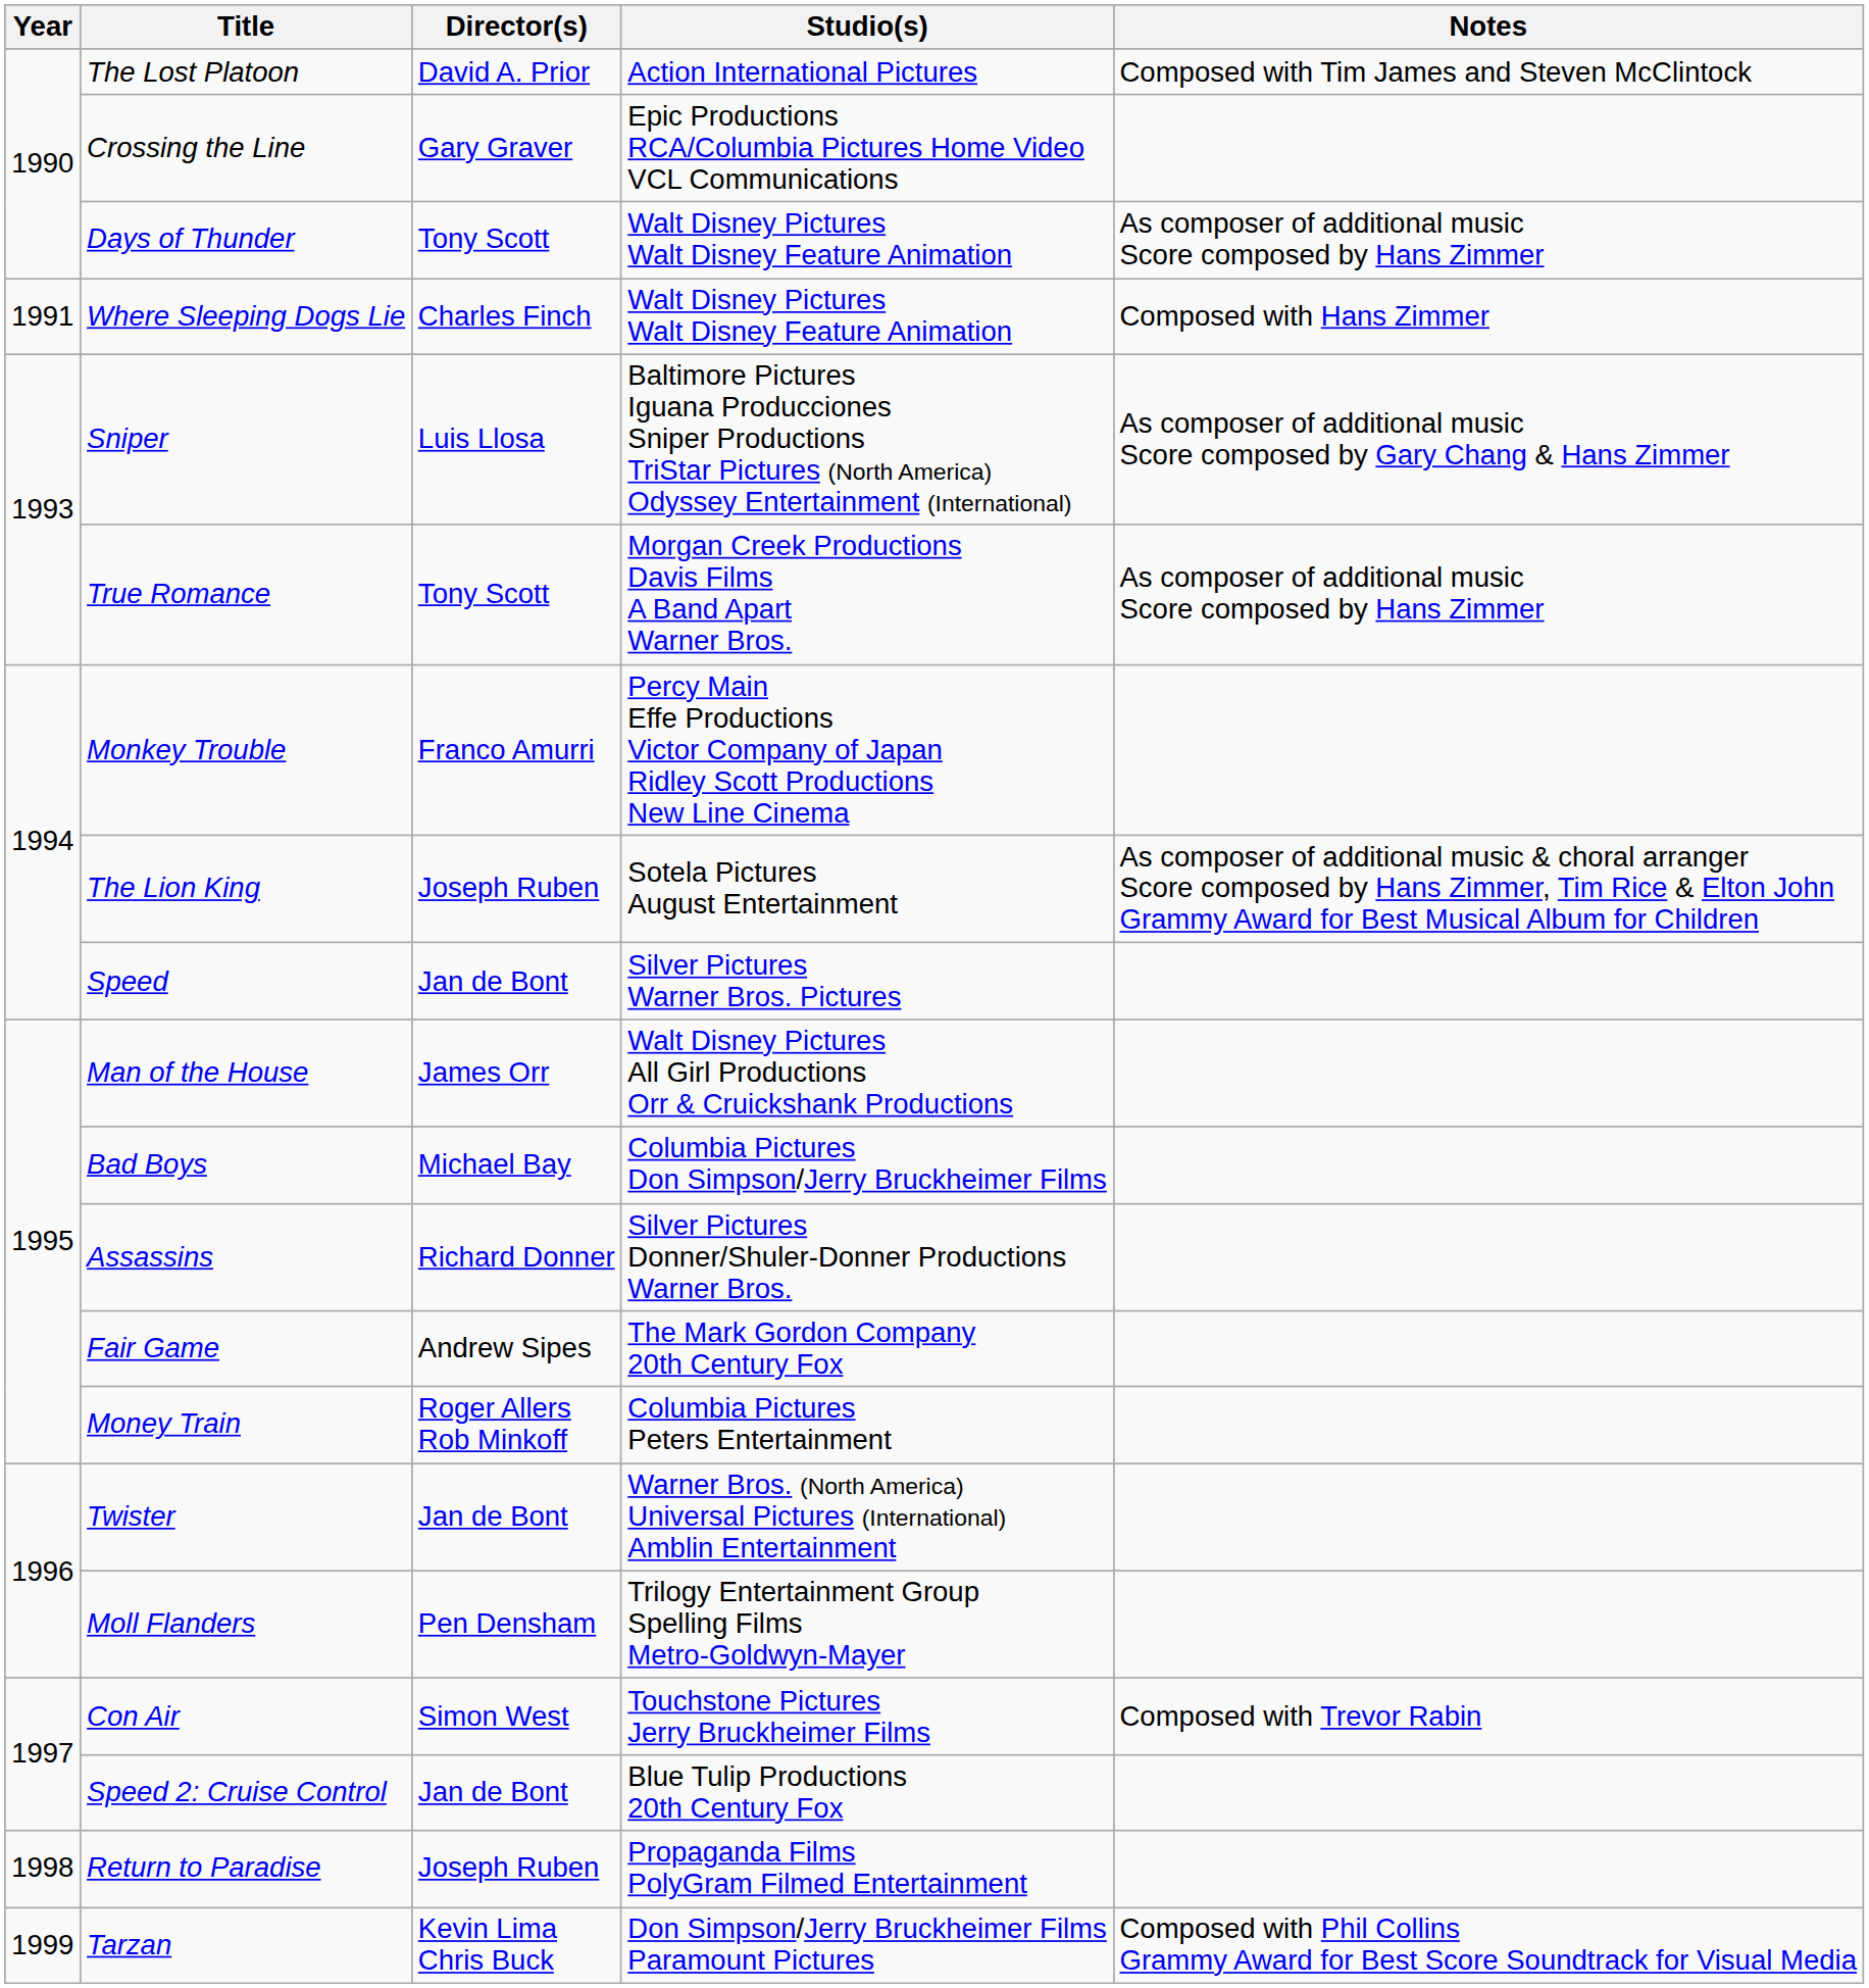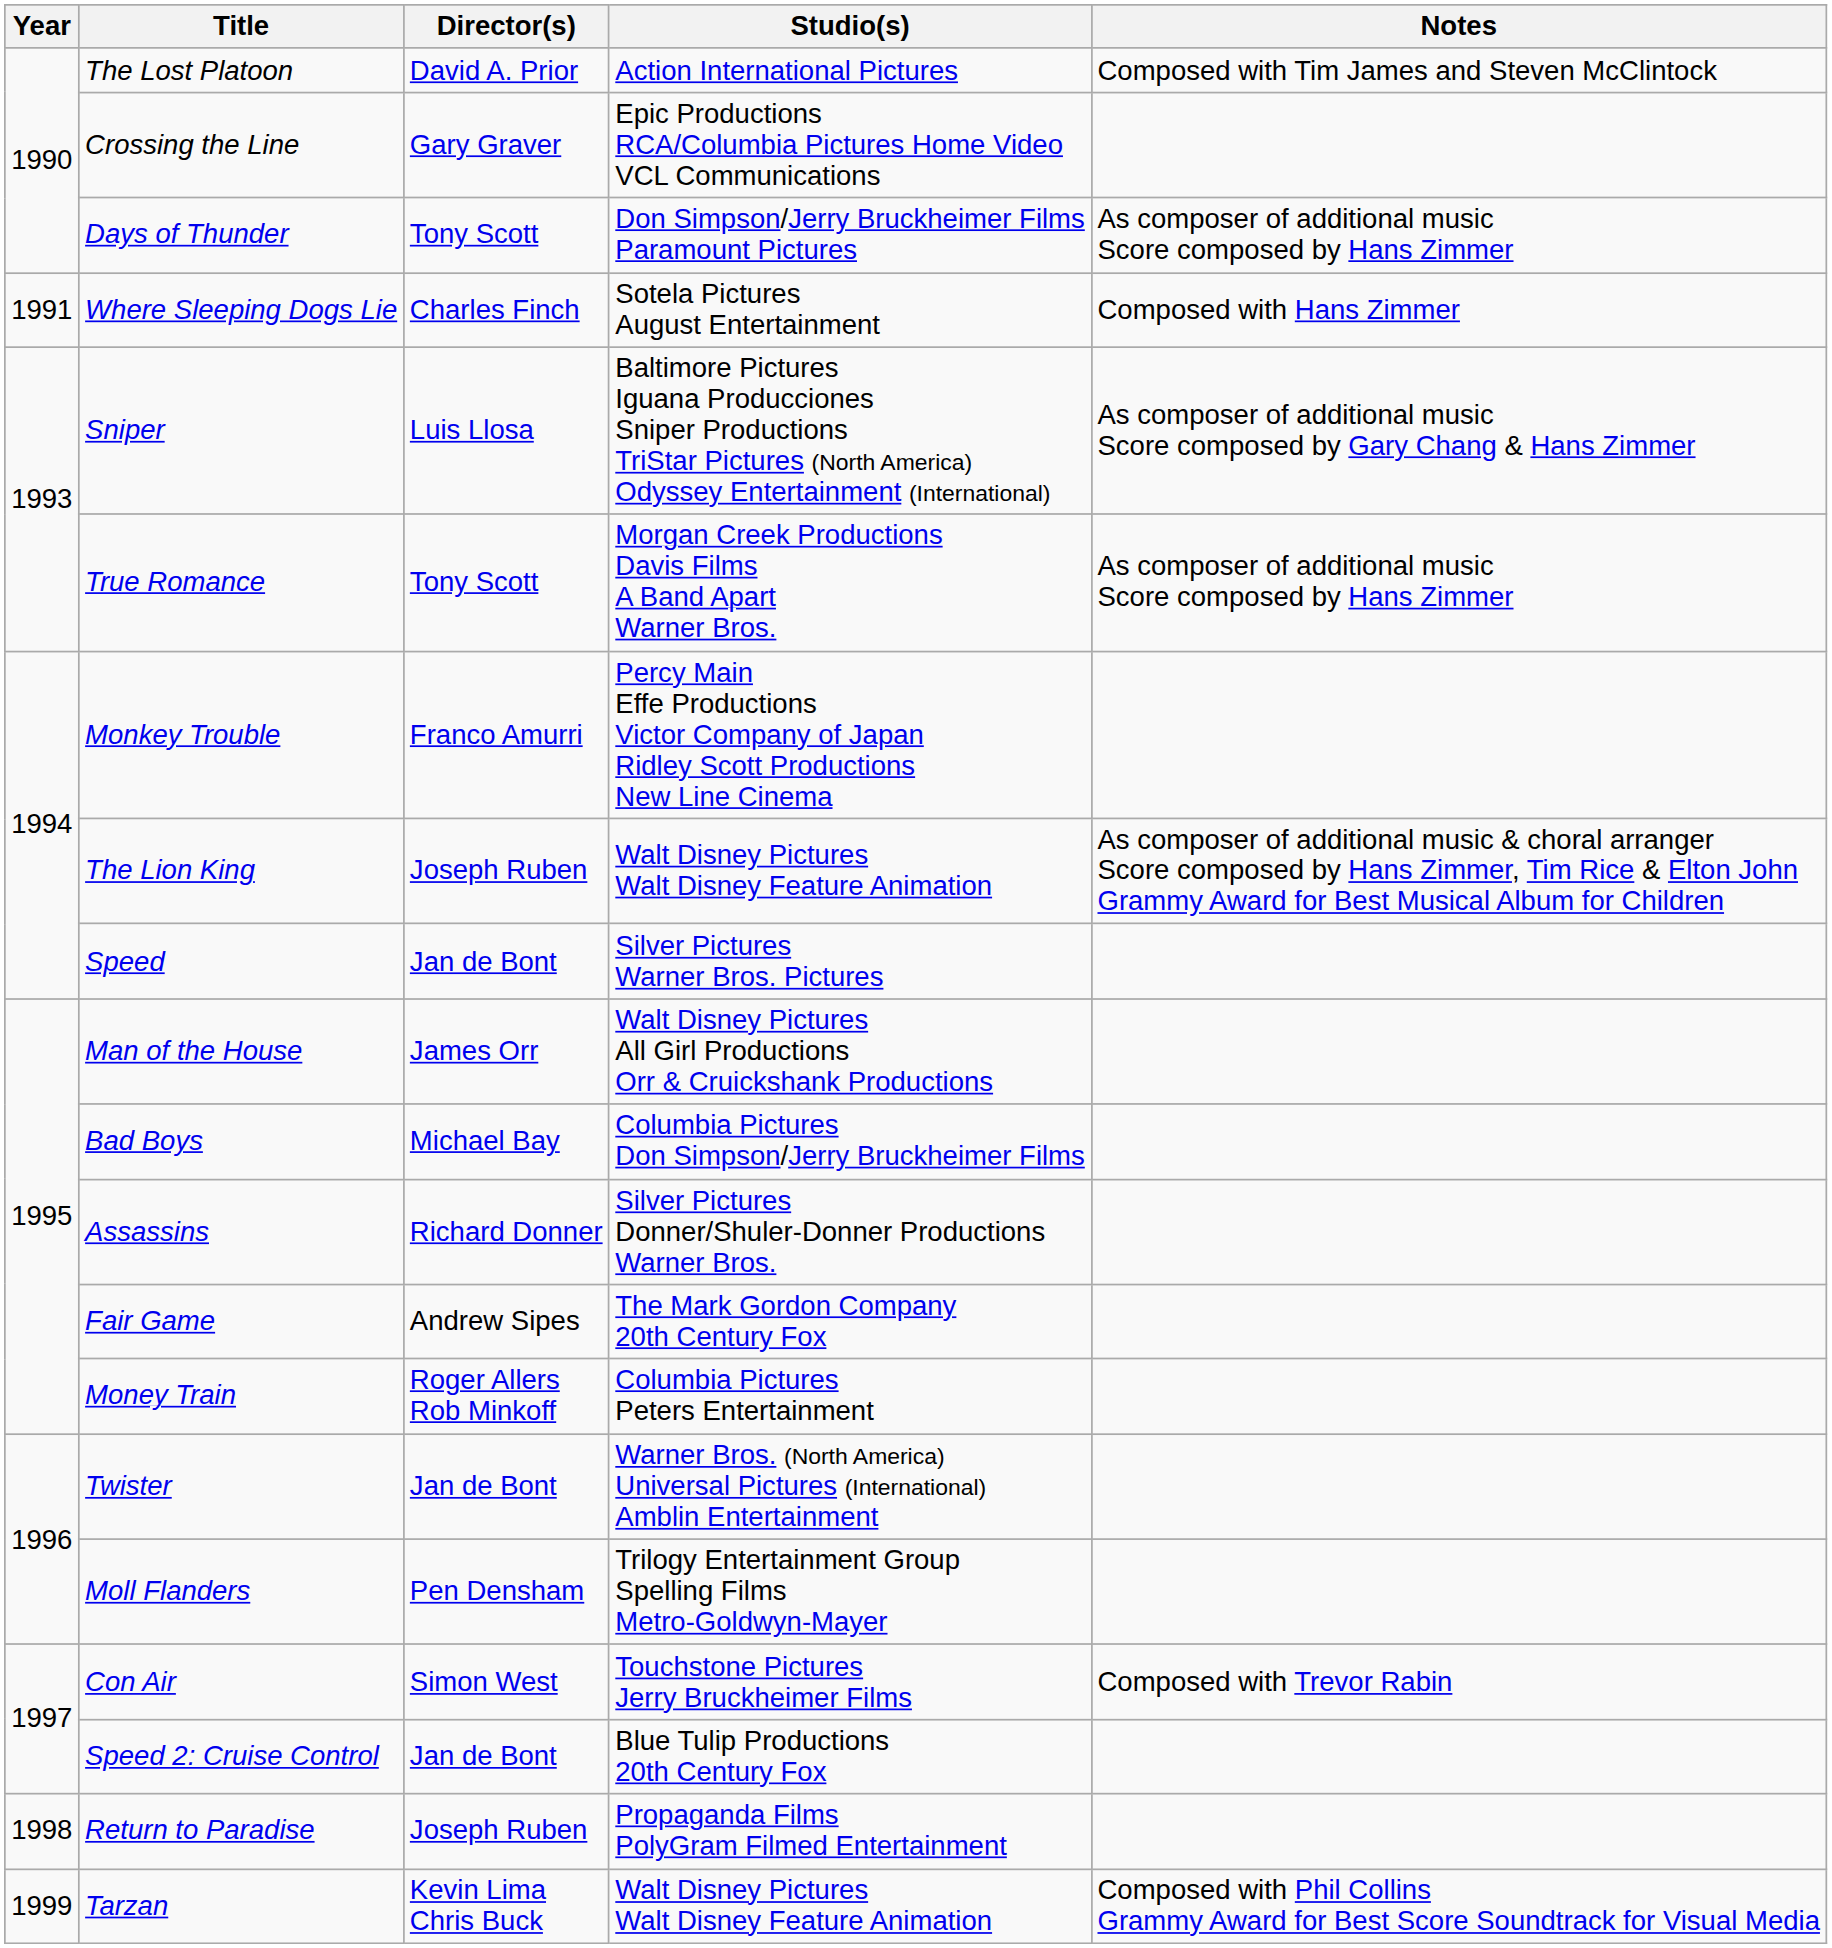 <table class="wikitable">
 <tr>
 <th>Year</th>
 <th>Title</th>
 <th>Director(s)</th>
 <th>Studio(s)</th>
 <th>Notes</th>
 </tr>
 <tr>
 <td rowspan="3">1990</td>
 <td><em>The Lost Platoon</em></td>
 <td><a href='#'>David A. Prior</a></td>
 <td><a href='#'>Action International Pictures</a></td>
 <td>Composed with Tim James and Steven McClintock</td>
 </tr>
 <tr>
 <td><em>Crossing the Line</em></td>
 <td><a href='#'>Gary Graver</a></td>
 <td>Epic Productions<br><a href='#'>RCA/Columbia Pictures Home Video</a><br>VCL Communications</td>
 <td></td>
 </tr>
 <tr>
 <td><em><a href='#'>Days of Thunder</a></em></td>
 <td><a href='#'>Tony Scott</a></td>
-<td><a href='#'>Walt Disney Pictures</a><br><a href='#'>Walt Disney Feature Animation</a></td>
+<td><a href='#'>Don Simpson</a>/<a href='#'>Jerry Bruckheimer Films</a><br><a href='#'>Paramount Pictures</a></td>
 <td>As composer of additional music<br>Score composed by <a href='#'>Hans Zimmer</a></td>
 </tr>
 <tr>
 <td>1991</td>
 <td><em><a href='#'>Where Sleeping Dogs Lie</a></em></td>
 <td><a href='#'>Charles Finch</a></td>
-<td><a href='#'>Walt Disney Pictures</a><br><a href='#'>Walt Disney Feature Animation</a></td>
+<td>Sotela Pictures<br>August Entertainment</td>
 <td>Composed with <a href='#'>Hans Zimmer</a></td>
 </tr>
 <tr>
 <td rowspan="2">1993</td>
 <td><em><a href='#'>Sniper</a></em></td>
 <td><a href='#'>Luis Llosa</a></td>
 <td>Baltimore Pictures<br>Iguana Producciones<br>Sniper Productions<br><a href='#'>TriStar Pictures</a> <small>(North America)</small><br><a href='#'>Odyssey Entertainment</a> <small>(International)</small></td>
 <td>As composer of additional music<br>Score composed by <a href='#'>Gary Chang</a> & <a href='#'>Hans Zimmer</a></td>
 </tr>
 <tr>
 <td><em><a href='#'>True Romance</a></em></td>
 <td><a href='#'>Tony Scott</a></td>
 <td><a href='#'>Morgan Creek Productions</a><br><a href='#'>Davis Films</a><br><a href='#'>A Band Apart</a><br><a href='#'>Warner Bros.</a></td>
 <td>As composer of additional music<br>Score composed by <a href='#'>Hans Zimmer</a></td>
 </tr>
 <tr>
 <td rowspan="3">1994</td>
 <td><em><a href='#'>Monkey Trouble</a></em></td>
 <td><a href='#'>Franco Amurri</a></td>
 <td><a href='#'>Percy Main</a><br>Effe Productions<br><a href='#'>Victor Company of Japan</a><br><a href='#'>Ridley Scott Productions</a><br><a href='#'>New Line Cinema</a></td>
 <td></td>
 </tr>
 <tr>
 <td><em><a href='#'>The Lion King</a></em></td>
 <td><a href='#'>Joseph Ruben</a></td>
-<td>Sotela Pictures<br>August Entertainment</td>
+<td><a href='#'>Walt Disney Pictures</a><br><a href='#'>Walt Disney Feature Animation</a></td>
 <td>As composer of additional music & choral arranger<br>Score composed by <a href='#'>Hans Zimmer</a>, <a href='#'>Tim Rice</a> & <a href='#'>Elton John</a><br><a href='#'>Grammy Award for Best Musical Album for Children</a></td>
 </tr>
 <tr>
 <td><em><a href='#'>Speed</a></em></td>
 <td><a href='#'>Jan de Bont</a></td>
 <td><a href='#'>Silver Pictures</a><br><a href='#'>Warner Bros. Pictures</a></td>
 <td></td>
 </tr>
 <tr>
 <td rowspan="5">1995</td>
 <td><em><a href='#'>Man of the House</a></em></td>
 <td><a href='#'>James Orr</a></td>
 <td><a href='#'>Walt Disney Pictures</a><br>All Girl Productions<br><a href='#'>Orr & Cruickshank Productions</a></td>
 <td></td>
 </tr>
 <tr>
 <td><em><a href='#'>Bad Boys</a></em></td>
 <td><a href='#'>Michael Bay</a></td>
 <td><a href='#'>Columbia Pictures</a><br><a href='#'>Don Simpson</a>/<a href='#'>Jerry Bruckheimer Films</a></td>
 <td></td>
 </tr>
 <tr>
 <td><em><a href='#'>Assassins</a></em></td>
 <td><a href='#'>Richard Donner</a></td>
 <td><a href='#'>Silver Pictures</a><br>Donner/Shuler-Donner Productions<br><a href='#'>Warner Bros.</a></td>
 <td></td>
 </tr>
 <tr>
 <td><em><a href='#'>Fair Game</a></em></td>
 <td>Andrew Sipes</td>
 <td><a href='#'>The Mark Gordon Company</a><br><a href='#'>20th Century Fox</a></td>
 <td></td>
 </tr>
 <tr>
 <td><em><a href='#'>Money Train</a></em></td>
 <td><a href='#'>Roger Allers</a><br><a href='#'>Rob Minkoff</a></td>
 <td><a href='#'>Columbia Pictures</a><br>Peters Entertainment</td>
 <td></td>
 </tr>
 <tr>
 <td rowspan="2">1996</td>
 <td><em><a href='#'>Twister</a></em></td>
 <td><a href='#'>Jan de Bont</a></td>
 <td><a href='#'>Warner Bros.</a> <small>(North America)</small><br><a href='#'>Universal Pictures</a> <small>(International)</small><br><a href='#'>Amblin Entertainment</a></td>
 <td></td>
 </tr>
 <tr>
 <td><em><a href='#'>Moll Flanders</a></em></td>
 <td><a href='#'>Pen Densham</a></td>
 <td>Trilogy Entertainment Group<br> Spelling Films<br><a href='#'>Metro-Goldwyn-Mayer</a></td>
 <td></td>
 </tr>
 <tr>
 <td rowspan="2">1997</td>
 <td><em><a href='#'>Con Air</a></em></td>
 <td><a href='#'>Simon West</a></td>
 <td><a href='#'>Touchstone Pictures</a><br><a href='#'>Jerry Bruckheimer Films</a></td>
 <td>Composed with <a href='#'>Trevor Rabin</a></td>
 </tr>
 <tr>
 <td><em><a href='#'>Speed 2: Cruise Control</a></em></td>
 <td><a href='#'>Jan de Bont</a></td>
 <td>Blue Tulip Productions<br><a href='#'>20th Century Fox</a></td>
 <td></td>
 </tr>
 <tr>
 <td>1998</td>
 <td><em><a href='#'>Return to Paradise</a></em></td>
 <td><a href='#'>Joseph Ruben</a></td>
 <td><a href='#'>Propaganda Films</a><br><a href='#'>PolyGram Filmed Entertainment</a></td>
 <td></td>
 </tr>
 <tr>
 <td>1999</td>
 <td><em><a href='#'>Tarzan</a></em></td>
 <td><a href='#'>Kevin Lima</a><br><a href='#'>Chris Buck</a></td>
-<td><a href='#'>Don Simpson</a>/<a href='#'>Jerry Bruckheimer Films</a><br><a href='#'>Paramount Pictures</a></td>
+<td><a href='#'>Walt Disney Pictures</a><br><a href='#'>Walt Disney Feature Animation</a></td>
 <td>Composed with <a href='#'>Phil Collins</a><br><a href='#'>Grammy Award for Best Score Soundtrack for Visual Media</a></td>
 </tr>
 </table>
